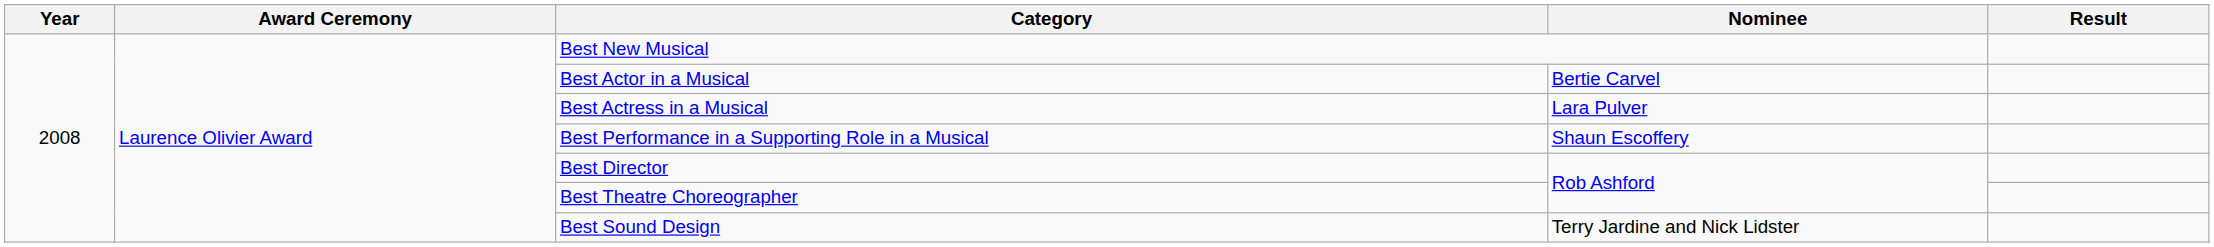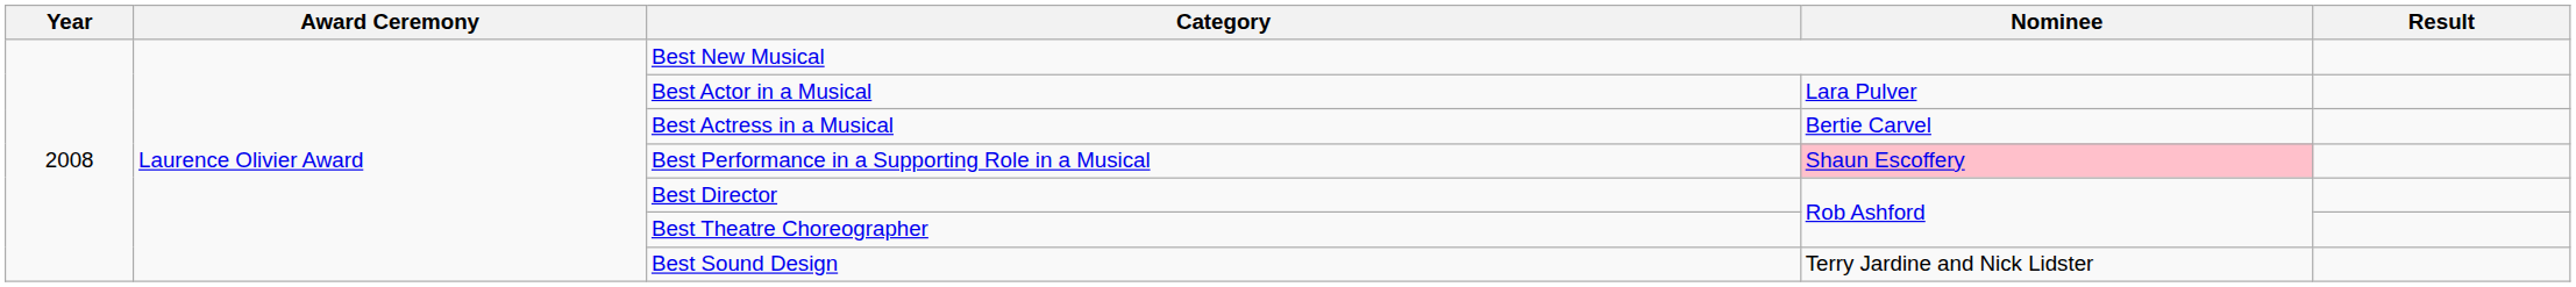 <table class="wikitable" width="95%">
 <tr>
 <th width="5%">Year</th>
 <th width="20%">Award Ceremony</th>
 <th width="45%">Category</th>
 <th width="20%">Nominee</th>
 <th width="10%">Result</th>
 </tr>
 <tr>
 <td rowspan="7" align="center">2008</td>
 <td rowspan="7"><a href='#'>Laurence Olivier Award</a></td>
 <td colspan="2"><a href='#'>Best New Musical</a></td>
 <td></td>
 </tr>
 <tr>
 <td><a href='#'>Best Actor in a Musical</a></td>
+<td><a href='#'>Lara Pulver</a></td>
+<td></td>
+</tr>
+<tr>
+<td><a href='#'>Best Actress in a Musical</a></td>
 <td><a href='#'>Bertie Carvel</a></td>
 <td></td>
 </tr>
 <tr>
-<td><a href='#'>Best Actress in a Musical</a></td>
-<td><a href='#'>Lara Pulver</a></td>
-<td></td>
-</tr>
-<tr>
 <td><a href='#'>Best Performance in a Supporting Role in a Musical</a></td>
-<td><a href='#'>Shaun Escoffery</a></td>
+<td style="background: pink;"><a href='#'>Shaun Escoffery</a></td>
 <td></td>
 </tr>
 <tr>
 <td><a href='#'>Best Director</a></td>
 <td rowspan="2"><a href='#'>Rob Ashford</a></td>
 <td></td>
 </tr>
 <tr>
 <td><a href='#'>Best Theatre Choreographer</a></td>
 <td></td>
 </tr>
 <tr>
 <td><a href='#'>Best Sound Design</a></td>
 <td>Terry Jardine and Nick Lidster</td>
 <td></td>
 </tr>
 </table>
